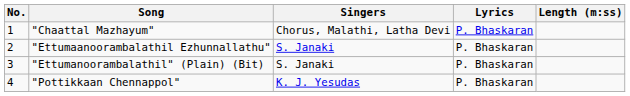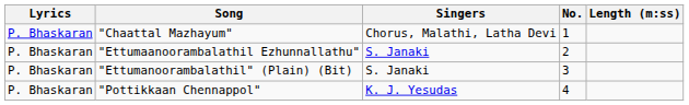 <table class="wikitable" style="font-size:95%;">
 <tr>
-<th>No.</th>
+<th>Lyrics</th>
 <th>Song</th>
 <th>Singers</th>
-<th>Lyrics</th>
+<th>No.</th>
 <th>Length (m:ss)</th>
 </tr>
 <tr>
-<td>1</td>
+<td><a href='#'>P. Bhaskaran</a></td>
 <td>"Chaattal Mazhayum"</td>
 <td>Chorus, Malathi, Latha Devi</td>
-<td><a href='#'>P. Bhaskaran</a></td>
+<td>1</td>
 <td></td>
 </tr>
 <tr>
-<td>2</td>
+<td>P. Bhaskaran</td>
 <td>"Ettumaanoorambalathil Ezhunnallathu"</td>
 <td><a href='#'>S. Janaki</a></td>
-<td>P. Bhaskaran</td>
+<td>2</td>
 <td></td>
 </tr>
 <tr>
-<td>3</td>
+<td>P. Bhaskaran</td>
 <td>"Ettumanoorambalathil" (Plain) (Bit)</td>
 <td>S. Janaki</td>
-<td>P. Bhaskaran</td>
+<td>3</td>
 <td></td>
 </tr>
 <tr>
-<td>4</td>
+<td>P. Bhaskaran</td>
 <td>"Pottikkaan Chennappol"</td>
 <td><a href='#'>K. J. Yesudas</a></td>
-<td>P. Bhaskaran</td>
+<td>4</td>
 <td></td>
 </tr>
 </table>
